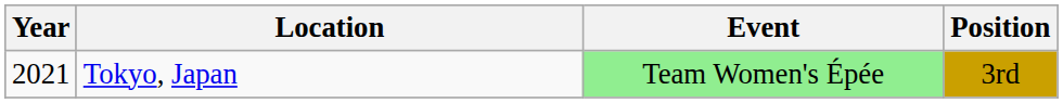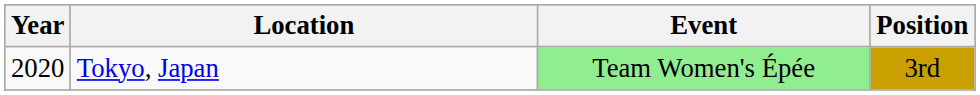 <table class="wikitable" style="text-align:center;">
 <tr>
 <th>Year</th>
 <th style="width:17em">Location</th>
 <th style="width:12em">Event</th>
 <th>Position</th>
 </tr>
 <tr>
-<td>2021</td>
+<td>2020</td>
 <td rowspan="1" align="left"> <a href='#'>Tokyo</a>, <a href='#'>Japan</a></td>
 <td style="background: lightgreen;">Team Women's Épée</td>
 <td bgcolor="caramel">3rd</td>
 </tr>
 </table>
